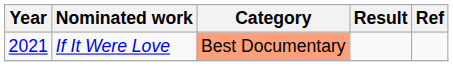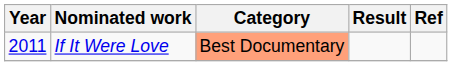 <table class="wikitable sortable">
 <tr>
 <th>Year</th>
 <th>Nominated work</th>
 <th>Category</th>
 <th>Result</th>
 <th>Ref</th>
 </tr>
 <tr>
-<td><a href='#'>2021</a></td>
+<td><a href='#'>2011</a></td>
 <td><em><a href='#'>If It Were Love</a></em></td>
 <td style="background: lightsalmon;">Best Documentary</td>
 <td></td>
 <td></td>
 </tr>
 <tr>
 </tr>
 </table>
